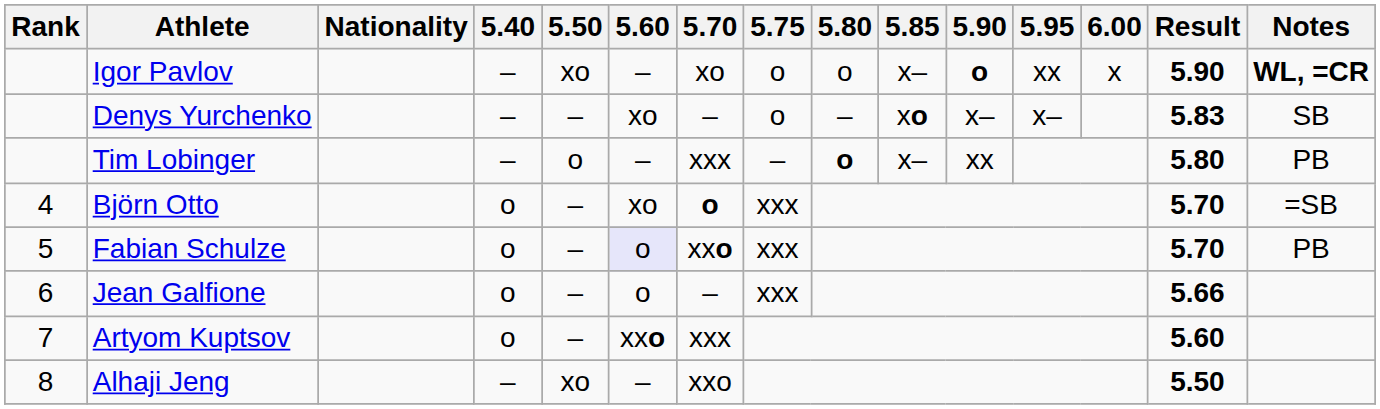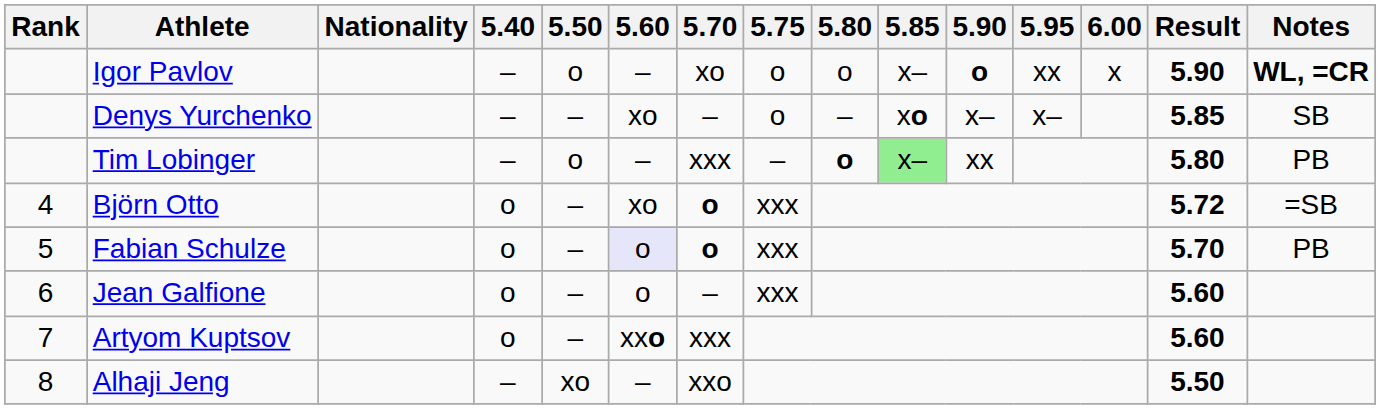 <table class="wikitable" style="text-align:center">
 <tr>
 <th>Rank</th>
 <th>Athlete</th>
 <th>Nationality</th>
 <th>5.40</th>
 <th>5.50</th>
 <th>5.60</th>
 <th>5.70</th>
 <th>5.75</th>
 <th>5.80</th>
 <th>5.85</th>
 <th>5.90</th>
 <th>5.95</th>
 <th>6.00</th>
 <th>Result</th>
 <th>Notes</th>
 </tr>
 <tr>
 <td></td>
 <td align="left"><a href='#'>Igor Pavlov</a></td>
 <td align=left></td>
 <td>–</td>
-<td>xo</td>
+<td>o</td>
 <td>–</td>
 <td>xo</td>
 <td>o</td>
 <td>o</td>
 <td>x–</td>
 <td><strong>o</strong></td>
 <td>xx</td>
 <td>x</td>
 <td><strong>5.90</strong></td>
 <td><strong>WL, =CR</strong></td>
 </tr>
 <tr>
 <td></td>
 <td align="left"><a href='#'>Denys Yurchenko</a></td>
 <td align=left></td>
 <td>–</td>
 <td>–</td>
 <td>xo</td>
 <td>–</td>
 <td>o</td>
 <td>–</td>
 <td>x<strong>o</strong></td>
 <td>x–</td>
 <td>x–</td>
 <td></td>
-<td><strong>5.83</strong></td>
+<td><strong>5.85</strong></td>
 <td>SB</td>
 </tr>
 <tr>
 <td></td>
 <td align="left"><a href='#'>Tim Lobinger</a></td>
 <td align=left></td>
 <td>–</td>
 <td>o</td>
 <td>–</td>
 <td>xxx</td>
 <td>–</td>
 <td><strong>o</strong></td>
-<td>x–</td>
+<td style="background: lightgreen;">x–</td>
 <td>xx</td>
 <td colspan=2></td>
 <td><strong>5.80</strong></td>
 <td>PB</td>
 </tr>
 <tr>
 <td>4</td>
 <td align="left"><a href='#'>Björn Otto</a></td>
 <td align=left></td>
 <td>o</td>
 <td>–</td>
 <td>xo</td>
 <td><strong>o</strong></td>
 <td>xxx</td>
 <td colspan=5></td>
-<td><strong>5.70</strong></td>
+<td><strong>5.72</strong></td>
 <td>=SB</td>
 </tr>
 <tr>
 <td>5</td>
 <td align="left"><a href='#'>Fabian Schulze</a></td>
 <td align=left></td>
 <td>o</td>
 <td>–</td>
 <td style="background: lavender;">o</td>
-<td>xx<strong>o</strong></td>
+<td><strong>o</strong></td>
 <td>xxx</td>
 <td colspan=5></td>
 <td><strong>5.70</strong></td>
 <td>PB</td>
 </tr>
 <tr>
 <td>6</td>
 <td align="left"><a href='#'>Jean Galfione</a></td>
 <td align=left></td>
 <td>o</td>
 <td>–</td>
 <td>o</td>
 <td>–</td>
 <td>xxx</td>
 <td colspan=5></td>
-<td><strong>5.66</strong></td>
+<td><strong>5.60</strong></td>
 <td></td>
 </tr>
 <tr>
 <td>7</td>
 <td align="left"><a href='#'>Artyom Kuptsov</a></td>
 <td align=left></td>
 <td>o</td>
 <td>–</td>
 <td>xx<strong>o</strong></td>
 <td>xxx</td>
 <td colspan=6></td>
 <td><strong>5.60</strong></td>
 <td></td>
 </tr>
 <tr>
 <td>8</td>
 <td align="left"><a href='#'>Alhaji Jeng</a></td>
 <td align=left></td>
 <td>–</td>
 <td>xo</td>
 <td>–</td>
 <td>xxo</td>
 <td colspan=6></td>
 <td><strong>5.50</strong></td>
 <td></td>
 </tr>
 </table>
